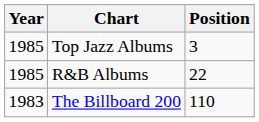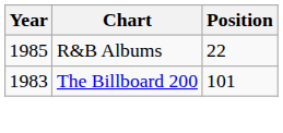 <table class="wikitable" border="1">
 <tr>
 <th>Year</th>
 <th>Chart</th>
 <th>Position</th>
-</tr>
-<tr>
-<td>1985</td>
-<td>Top Jazz Albums</td>
-<td>3</td>
 </tr>
 <tr>
 <td>1985</td>
 <td>R&B Albums</td>
 <td>22</td>
 </tr>
 <tr>
 <td>1983</td>
 <td><a href='#'>The Billboard 200</a></td>
-<td>110</td>
+<td>101</td>
 </tr>
 </table>
